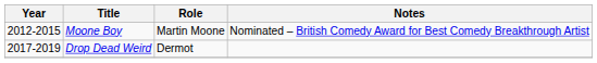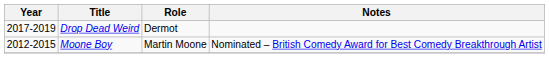 <table class="wikitable">
 <tr>
 <th>Year</th>
 <th>Title</th>
 <th>Role</th>
 <th>Notes</th>
 </tr>
 <tr>
+<td>2017-2019</td>
+<td><em><a href='#'>Drop Dead Weird</a></em></td>
+<td>Dermot</td>
+<td></td>
+</tr>
+<tr>
 <td>2012-2015</td>
 <td><em><a href='#'>Moone Boy</a></em></td>
 <td>Martin Moone</td>
 <td>Nominated – <a href='#'>British Comedy Award for Best Comedy Breakthrough Artist</a></td>
 </tr>
 <tr>
-<td>2017-2019</td>
-<td><em><a href='#'>Drop Dead Weird</a></em></td>
-<td>Dermot</td>
-<td></td>
-</tr>
-<tr>
 </tr>
 </table>
